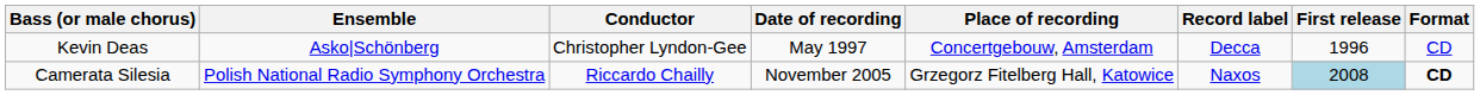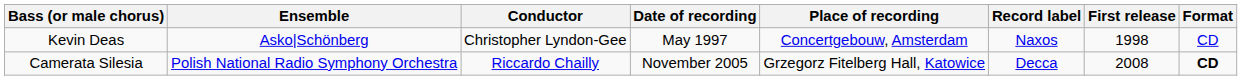 <table class="wikitable" style="text-align: center;">
 <tr>
 <th>Bass (or male chorus)</th>
 <th>Ensemble</th>
 <th>Conductor</th>
 <th>Date of recording</th>
 <th>Place of recording</th>
 <th>Record label</th>
 <th>First release</th>
 <th>Format</th>
 </tr>
 <tr>
 <td>Kevin Deas</td>
 <td><a href='#'>Asko|Schönberg</a></td>
 <td>Christopher Lyndon-Gee</td>
 <td>May 1997</td>
 <td><a href='#'>Concertgebouw</a>, <a href='#'>Amsterdam</a></td>
-<td><a href='#'>Decca</a></td>
-<td>1996</td>
+<td><a href='#'>Naxos</a></td>
+<td>1998</td>
 <td><a href='#'>CD</a></td>
 </tr>
 <tr>
 <td>Camerata Silesia</td>
 <td><a href='#'>Polish National Radio Symphony Orchestra</a></td>
 <td><a href='#'>Riccardo Chailly</a></td>
 <td>November 2005</td>
 <td>Grzegorz Fitelberg Hall, <a href='#'>Katowice</a></td>
-<td><a href='#'>Naxos</a></td>
-<td style="background: lightblue;">2008</td>
+<td><a href='#'>Decca</a></td>
+<td>2008</td>
 <td><strong>CD</strong></td>
 </tr>
 </table>
